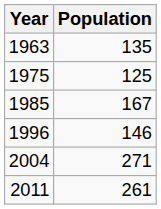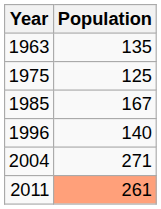 <table class="wikitable" style="line-height:1.1em;">
 <tr>
 <th>Year</th>
 <th>Population</th>
 </tr>
 <tr align="right">
 <td>1963</td>
 <td>135</td>
 </tr>
 <tr align="right">
 <td>1975</td>
 <td>125</td>
 </tr>
 <tr align="right">
 <td>1985</td>
 <td>167</td>
 </tr>
 <tr align="right">
 <td>1996</td>
-<td>146</td>
+<td>140</td>
 </tr>
 <tr align="right">
 <td>2004</td>
 <td>271</td>
 </tr>
 <tr align="right">
 <td>2011</td>
-<td>261</td>
+<td style="background: lightsalmon;">261</td>
 </tr>
 </table>
